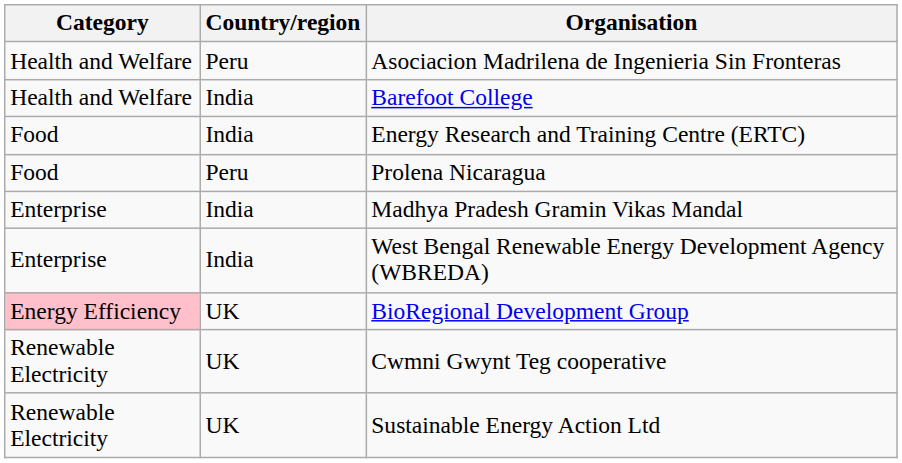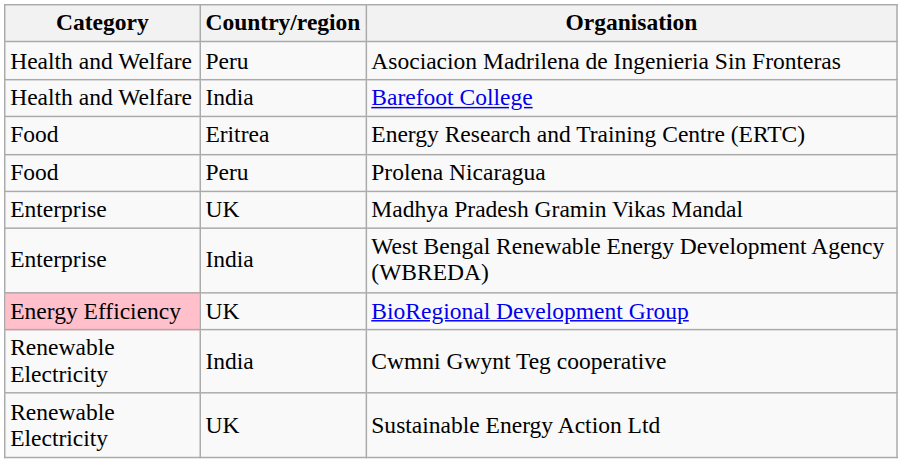 <table class="wikitable">
 <tr>
 <th>Category</th>
 <th>Country/region</th>
 <th>Organisation</th>
 </tr>
 <tr>
 <td>Health and Welfare</td>
 <td>Peru</td>
 <td>Asociacion Madrilena de Ingenieria Sin Fronteras</td>
 </tr>
 <tr>
 <td>Health and Welfare</td>
 <td>India</td>
 <td><a href='#'>Barefoot College</a></td>
 </tr>
 <tr>
 <td>Food</td>
-<td>India</td>
+<td>Eritrea</td>
 <td>Energy Research and Training Centre (ERTC)</td>
 </tr>
 <tr>
 <td>Food</td>
 <td>Peru</td>
 <td>Prolena Nicaragua</td>
 </tr>
 <tr>
 <td>Enterprise</td>
-<td>India</td>
+<td>UK</td>
 <td>Madhya Pradesh Gramin Vikas Mandal</td>
 </tr>
 <tr>
 <td>Enterprise</td>
 <td>India</td>
 <td>West Bengal Renewable Energy Development Agency (WBREDA)</td>
 </tr>
 <tr>
 <td style="background: pink;">Energy Efficiency</td>
 <td>UK</td>
 <td><a href='#'>BioRegional Development Group</a></td>
 </tr>
 <tr>
 <td>Renewable Electricity</td>
-<td>UK</td>
+<td>India</td>
 <td>Cwmni Gwynt Teg cooperative</td>
 </tr>
 <tr>
 <td>Renewable Electricity</td>
 <td>UK</td>
 <td>Sustainable Energy Action Ltd</td>
 </tr>
 </table>
